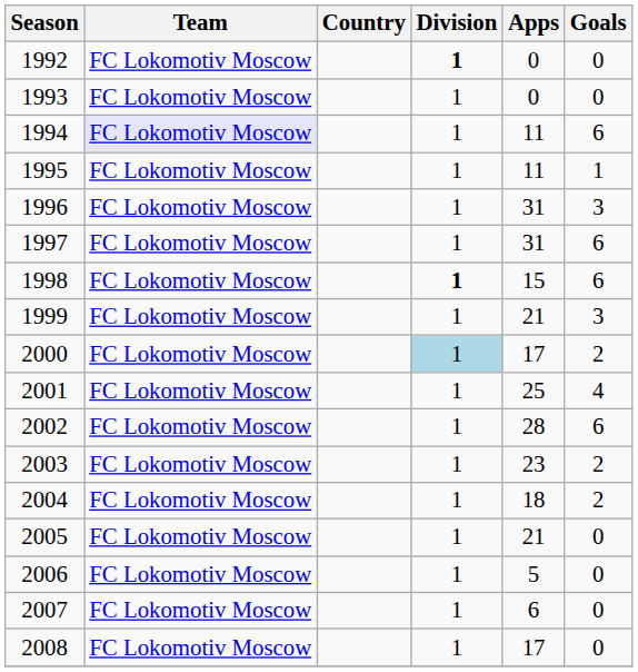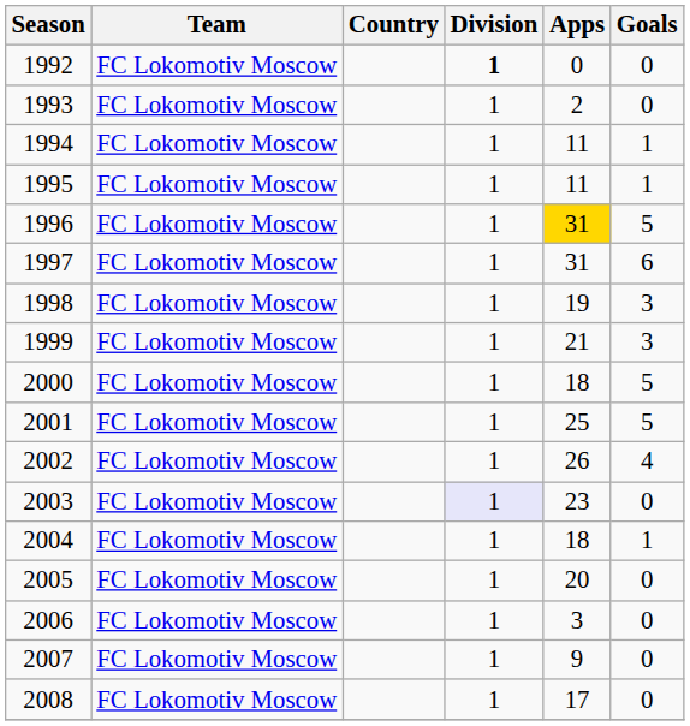 <table class="wikitable" style="text-align: center;">
 <tr>
 <th>Season</th>
 <th>Team</th>
 <th>Country</th>
 <th>Division</th>
 <th>Apps</th>
 <th>Goals</th>
 </tr>
 <tr>
 <td>1992</td>
 <td align="left"><a href='#'>FC Lokomotiv Moscow</a></td>
 <td align="left"></td>
 <td><strong>1</strong></td>
 <td>0</td>
 <td>0</td>
 </tr>
 <tr>
 <td>1993</td>
 <td align="left"><a href='#'>FC Lokomotiv Moscow</a></td>
 <td align="left"></td>
 <td>1</td>
-<td>0</td>
+<td>2</td>
 <td>0</td>
 </tr>
 <tr>
 <td>1994</td>
-<td align="left" style="background: lavender;"><a href='#'>FC Lokomotiv Moscow</a></td>
+<td align="left"><a href='#'>FC Lokomotiv Moscow</a></td>
 <td align="left"></td>
 <td>1</td>
 <td>11</td>
-<td>6</td>
+<td>1</td>
 </tr>
 <tr>
 <td>1995</td>
 <td align="left"><a href='#'>FC Lokomotiv Moscow</a></td>
 <td align="left"></td>
 <td>1</td>
 <td>11</td>
 <td>1</td>
 </tr>
 <tr>
 <td>1996</td>
 <td align="left"><a href='#'>FC Lokomotiv Moscow</a></td>
 <td align="left"></td>
 <td>1</td>
-<td>31</td>
-<td>3</td>
+<td style="background: gold;">31</td>
+<td>5</td>
 </tr>
 <tr>
 <td>1997</td>
 <td align="left"><a href='#'>FC Lokomotiv Moscow</a></td>
 <td align="left"></td>
 <td>1</td>
 <td>31</td>
 <td>6</td>
 </tr>
 <tr>
 <td>1998</td>
 <td align="left"><a href='#'>FC Lokomotiv Moscow</a></td>
 <td align="left"></td>
-<td><strong>1</strong></td>
-<td>15</td>
-<td>6</td>
+<td>1</td>
+<td>19</td>
+<td>3</td>
 </tr>
 <tr>
 <td>1999</td>
 <td align="left"><a href='#'>FC Lokomotiv Moscow</a></td>
 <td align="left"></td>
 <td>1</td>
 <td>21</td>
 <td>3</td>
 </tr>
 <tr>
 <td>2000</td>
 <td align="left"><a href='#'>FC Lokomotiv Moscow</a></td>
 <td align="left"></td>
-<td style="background: lightblue;">1</td>
-<td>17</td>
-<td>2</td>
+<td>1</td>
+<td>18</td>
+<td>5</td>
 </tr>
 <tr>
 <td>2001</td>
 <td align="left"><a href='#'>FC Lokomotiv Moscow</a></td>
 <td align="left"></td>
 <td>1</td>
 <td>25</td>
-<td>4</td>
+<td>5</td>
 </tr>
 <tr>
 <td>2002</td>
 <td align="left"><a href='#'>FC Lokomotiv Moscow</a></td>
 <td align="left"></td>
 <td>1</td>
-<td>28</td>
-<td>6</td>
+<td>26</td>
+<td>4</td>
 </tr>
 <tr>
 <td>2003</td>
 <td align="left"><a href='#'>FC Lokomotiv Moscow</a></td>
 <td align="left"></td>
-<td>1</td>
+<td style="background: lavender;">1</td>
 <td>23</td>
-<td>2</td>
+<td>0</td>
 </tr>
 <tr>
 <td>2004</td>
 <td align="left"><a href='#'>FC Lokomotiv Moscow</a></td>
 <td align="left"></td>
 <td>1</td>
 <td>18</td>
-<td>2</td>
+<td>1</td>
 </tr>
 <tr>
 <td>2005</td>
 <td align="left"><a href='#'>FC Lokomotiv Moscow</a></td>
 <td align="left"></td>
 <td>1</td>
-<td>21</td>
+<td>20</td>
 <td>0</td>
 </tr>
 <tr>
 <td>2006</td>
 <td align="left"><a href='#'>FC Lokomotiv Moscow</a></td>
 <td align="left"></td>
 <td>1</td>
-<td>5</td>
+<td>3</td>
 <td>0</td>
 </tr>
 <tr>
 <td>2007</td>
 <td align="left"><a href='#'>FC Lokomotiv Moscow</a></td>
 <td align="left"></td>
 <td>1</td>
-<td>6</td>
+<td>9</td>
 <td>0</td>
 </tr>
 <tr>
 <td>2008</td>
 <td align="left"><a href='#'>FC Lokomotiv Moscow</a></td>
 <td align="left"></td>
 <td>1</td>
 <td>17</td>
 <td>0</td>
 </tr>
 <tr>
 </tr>
 </table>
